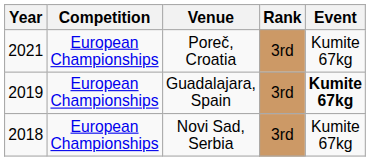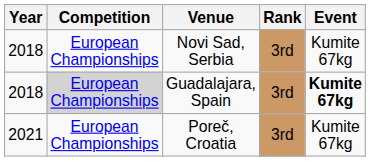 <table class="wikitable sortable" width=45% style="font-size:90%; text-align:center;">
 <tr>
 <th>Year</th>
 <th>Competition</th>
 <th>Venue</th>
 <th>Rank</th>
 <th>Event</th>
 </tr>
 <tr>
+<td>2018</td>
+<td><a href='#'>European Championships</a></td>
+<td>Novi Sad, Serbia</td>
+<td bgcolor="cc9966">3rd</td>
+<td>Kumite 67kg</td>
+</tr>
+<tr>
+<td>2018</td>
+<td style="background: lightgrey;"><a href='#'>European Championships</a></td>
+<td>Guadalajara, Spain</td>
+<td bgcolor="cc9966">3rd</td>
+<td><strong>Kumite 67kg</strong></td>
+</tr>
+<tr>
 <td>2021</td>
 <td><a href='#'>European Championships</a></td>
 <td>Poreč, Croatia</td>
 <td bgcolor="cc9966">3rd</td>
 <td>Kumite 67kg</td>
 </tr>
-<tr>
-<td>2019</td>
-<td><a href='#'>European Championships</a></td>
-<td>Guadalajara, Spain</td>
-<td bgcolor="cc9966">3rd</td>
-<td><strong>Kumite 67kg</strong></td>
-</tr>
-<tr>
-<td>2018</td>
-<td><a href='#'>European Championships</a></td>
-<td>Novi Sad, Serbia</td>
-<td bgcolor="cc9966">3rd</td>
-<td>Kumite 67kg</td>
-</tr>
 </table>
